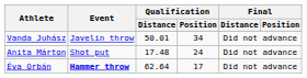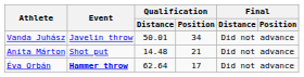 <table class=wikitable style="font-size:90%;">
 <tr>
 <th rowspan=2>Athlete</th>
 <th rowspan=2>Event</th>
 <th colspan=2>Qualification</th>
 <th colspan=2>Final</th>
 </tr>
 <tr style="font-size:95%">
 <th>Distance</th>
 <th>Position</th>
 <th>Distance</th>
 <th>Position</th>
 </tr>
 <tr align=center>
 <td align=left><a href='#'>Vanda Juhász</a></td>
 <td align=left><a href='#'>Javelin throw</a></td>
 <td>50.01</td>
 <td>34</td>
 <td colspan=2>Did not advance</td>
 </tr>
 <tr align=center>
 <td align=left><a href='#'>Anita Márton</a></td>
 <td align=left><a href='#'>Shot put</a></td>
-<td>17.48</td>
-<td>24</td>
+<td>14.48</td>
+<td>21</td>
 <td colspan=2>Did not advance</td>
 </tr>
 <tr align=center>
 <td align=left><a href='#'>Éva Orbán</a></td>
 <td align=left><strong><a href='#'>Hammer throw</a></strong></td>
 <td>62.64</td>
 <td>17</td>
 <td colspan=2>Did not advance</td>
 </tr>
 </table>
